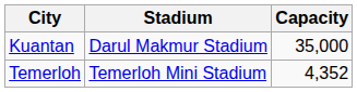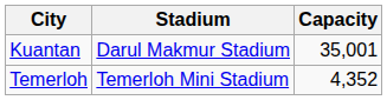 <table class="wikitable">
 <tr>
 <th>City</th>
 <th>Stadium</th>
 <th align="right">Capacity</th>
 </tr>
 <tr>
 <td><a href='#'>Kuantan</a></td>
 <td><a href='#'>Darul Makmur Stadium</a></td>
-<td align="right">35,000</td>
+<td align="right">35,001</td>
 </tr>
 <tr>
 <td><a href='#'>Temerloh</a></td>
 <td><a href='#'>Temerloh Mini Stadium</a></td>
 <td align="right">4,352</td>
 </tr>
 </table>
